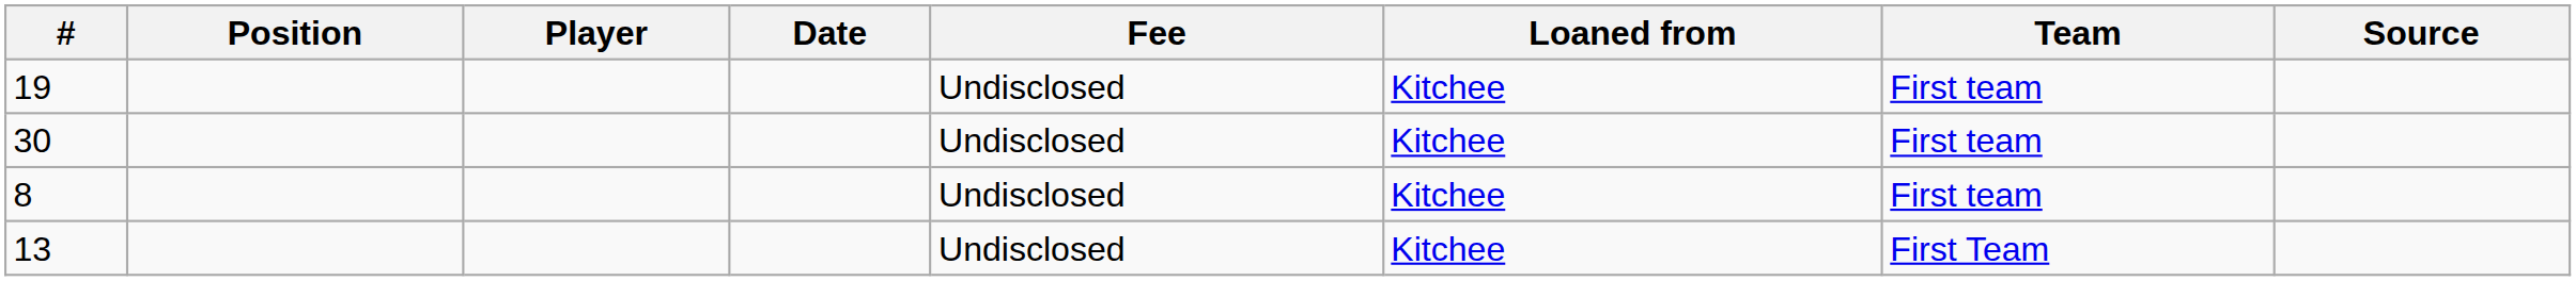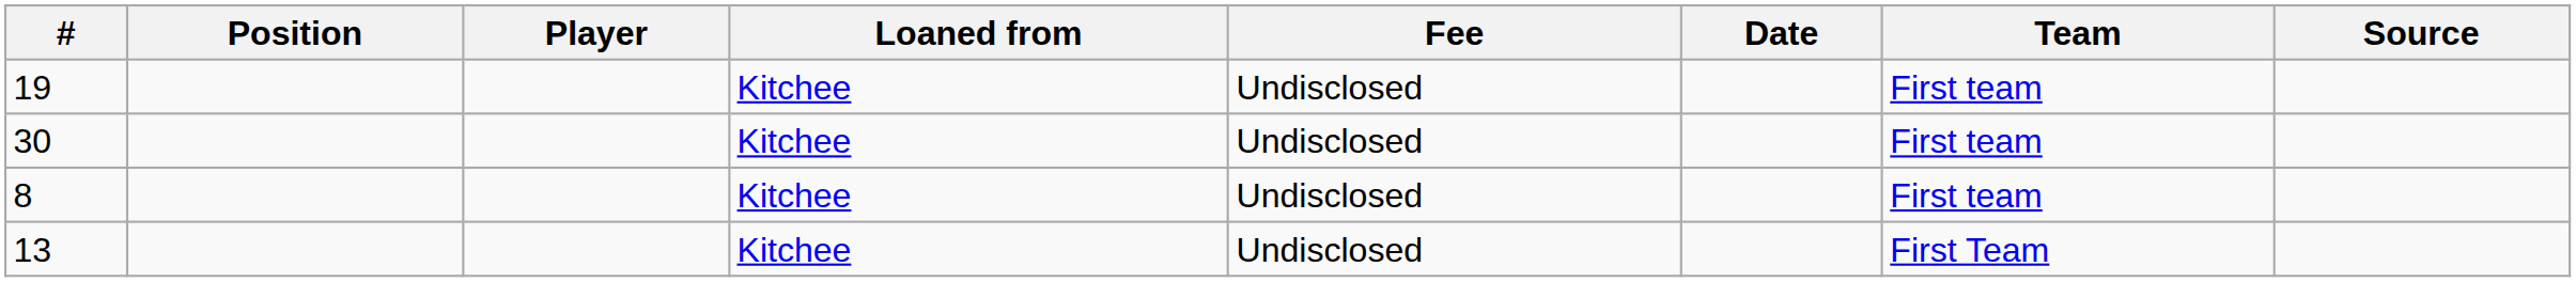 <table class="wikitable sortable" style="width:90%; text-align:center; font-size:95%; text-align:left;">
 <tr>
 <th><strong>#</strong></th>
 <th><strong>Position </strong></th>
 <th><strong>Player </strong></th>
+<th><strong>Loaned from</strong></th>
+<th><strong>Fee </strong></th>
 <th><strong>Date </strong></th>
-<th><strong>Fee </strong></th>
-<th><strong>Loaned from</strong></th>
 <th><strong>Team</strong></th>
 <th><strong>Source</strong></th>
 </tr>
 <tr>
 <td>19</td>
 <td></td>
 <td></td>
+<td><a href='#'>Kitchee</a></td>
+<td>Undisclosed</td>
 <td></td>
-<td>Undisclosed</td>
-<td><a href='#'>Kitchee</a></td>
 <td><a href='#'>First team</a></td>
 <td></td>
 </tr>
 <tr>
 <td>30</td>
 <td></td>
 <td></td>
+<td><a href='#'>Kitchee</a></td>
+<td>Undisclosed</td>
 <td></td>
-<td>Undisclosed</td>
-<td><a href='#'>Kitchee</a></td>
 <td><a href='#'>First team</a></td>
 <td></td>
 </tr>
 <tr>
 <td>8</td>
 <td></td>
 <td></td>
+<td><a href='#'>Kitchee</a></td>
+<td>Undisclosed</td>
 <td></td>
-<td>Undisclosed</td>
-<td><a href='#'>Kitchee</a></td>
 <td><a href='#'>First team</a></td>
 <td></td>
 </tr>
 <tr>
 <td>13</td>
 <td></td>
 <td></td>
+<td><a href='#'>Kitchee</a></td>
+<td>Undisclosed</td>
 <td></td>
-<td>Undisclosed</td>
-<td><a href='#'>Kitchee</a></td>
 <td><a href='#'>First Team</a></td>
 <td></td>
 </tr>
 </table>
